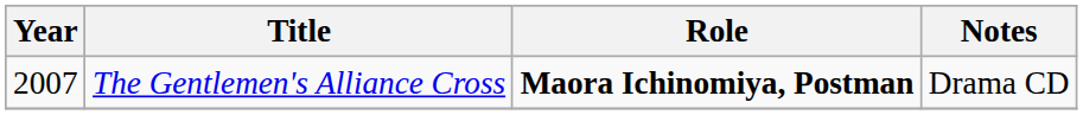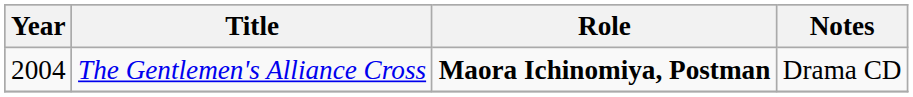 <table class="wikitable sortable">
 <tr>
 <th>Year</th>
 <th>Title</th>
 <th>Role</th>
 <th class="unsortable">Notes</th>
 </tr>
 <tr>
-<td>2007</td>
+<td>2004</td>
 <td><em><a href='#'>The Gentlemen's Alliance Cross</a></em></td>
 <td><strong>Maora Ichinomiya, Postman</strong></td>
 <td>Drama CD</td>
 </tr>
 <tr>
 </tr>
 </table>
